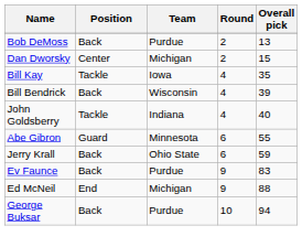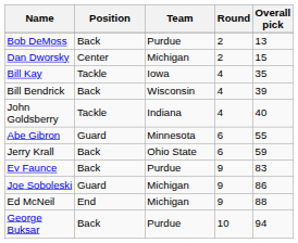 <table class="sortable wikitable">
 <tr>
 <th width="100">Name</th>
 <th width="100">Position</th>
 <th width="100">Team</th>
 <th width="25">Round</th>
 <th width="25">Overall pick</th>
 </tr>
 <tr align="left" bgcolor="">
 </tr>
 <tr>
 <td><a href='#'>Bob DeMoss</a></td>
 <td>Back</td>
 <td>Purdue</td>
 <td>2</td>
 <td>13</td>
 </tr>
 <tr>
 <td><a href='#'>Dan Dworsky</a></td>
 <td>Center</td>
 <td>Michigan</td>
 <td>2</td>
 <td>15</td>
 </tr>
 <tr>
 <td><a href='#'>Bill Kay</a></td>
 <td>Tackle</td>
 <td>Iowa</td>
 <td>4</td>
 <td>35</td>
 </tr>
 <tr>
 <td>Bill Bendrick</td>
 <td>Back</td>
 <td>Wisconsin</td>
 <td>4</td>
 <td>39</td>
 </tr>
 <tr>
 <td>John Goldsberry</td>
 <td>Tackle</td>
 <td>Indiana</td>
 <td>4</td>
 <td>40</td>
 </tr>
 <tr>
 <td><a href='#'>Abe Gibron</a></td>
 <td>Guard</td>
 <td>Minnesota</td>
 <td>6</td>
 <td>55</td>
 </tr>
 <tr>
 <td>Jerry Krall</td>
 <td>Back</td>
 <td>Ohio State</td>
 <td>6</td>
 <td>59</td>
 </tr>
 <tr>
 <td><a href='#'>Ev Faunce</a></td>
 <td>Back</td>
 <td>Purdue</td>
 <td>9</td>
 <td>83</td>
 </tr>
 <tr>
+<td><a href='#'>Joe Soboleski</a></td>
+<td>Guard</td>
+<td>Michigan</td>
+<td>9</td>
+<td>86</td>
+</tr>
+<tr>
 <td>Ed McNeil</td>
 <td>End</td>
 <td>Michigan</td>
 <td>9</td>
 <td>88</td>
 </tr>
 <tr>
 <td><a href='#'>George Buksar</a></td>
 <td>Back</td>
 <td>Purdue</td>
 <td>10</td>
 <td>94</td>
 </tr>
 </table>
